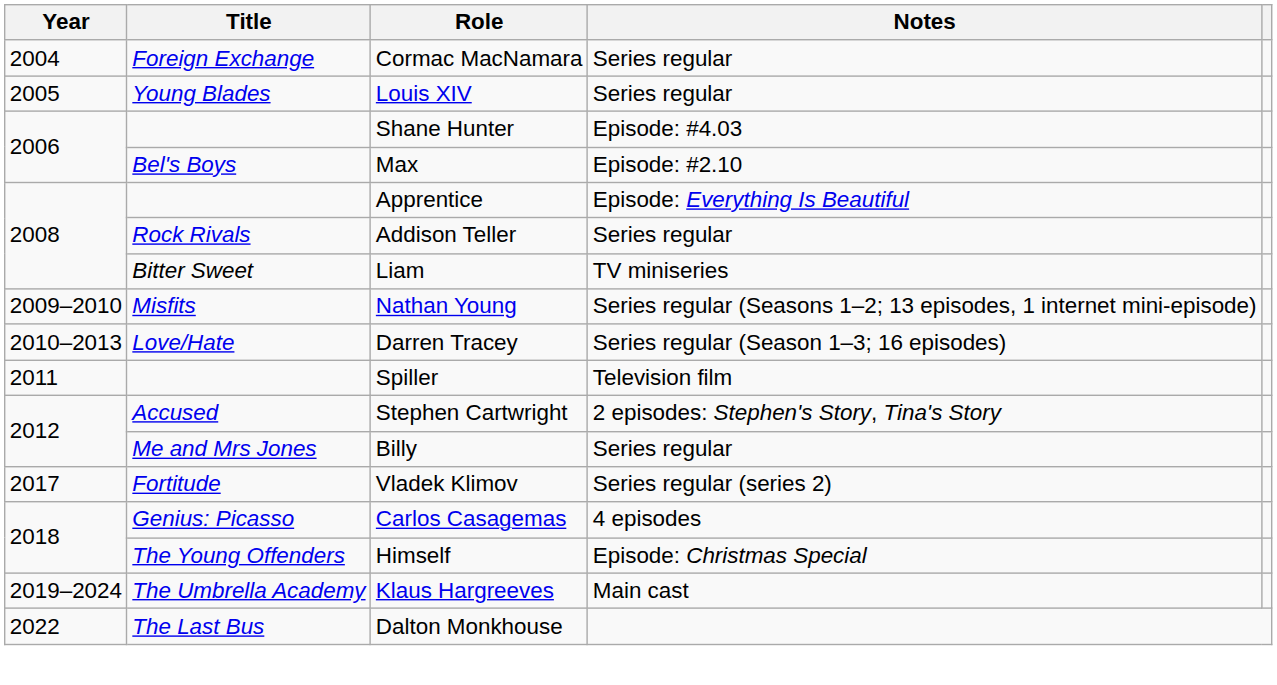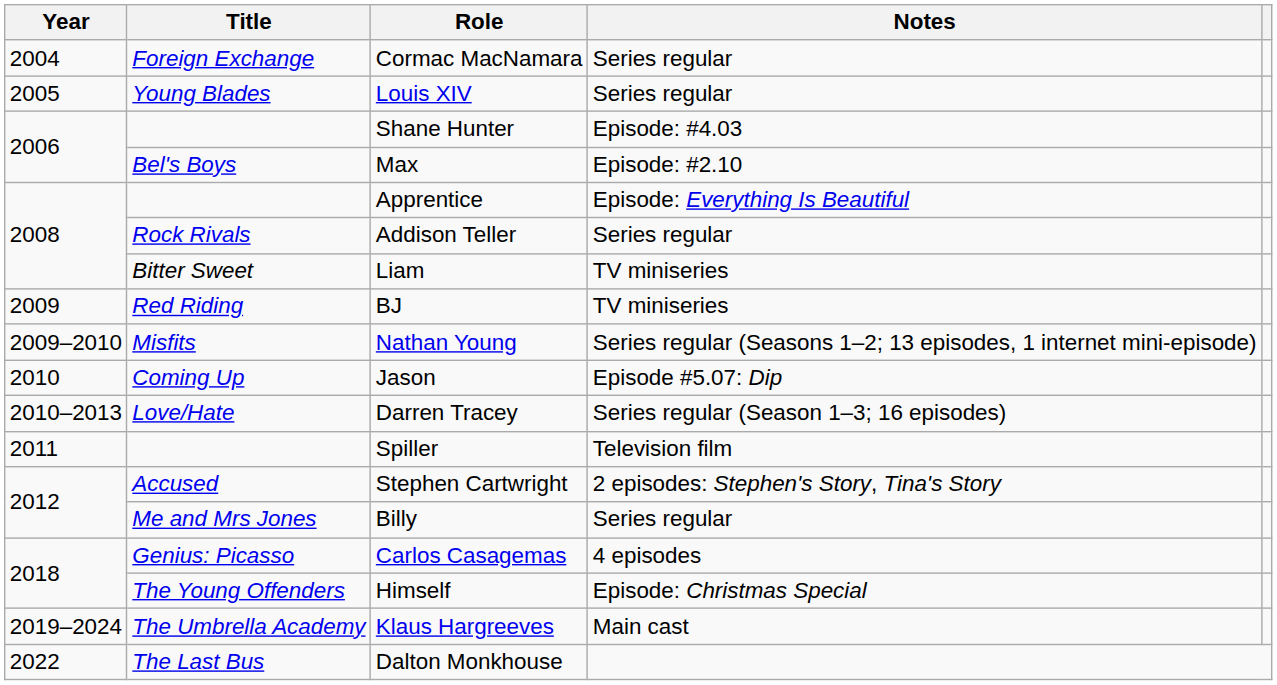 <table class="wikitable sortable">
 <tr>
 <th>Year</th>
 <th>Title</th>
 <th>Role</th>
 <th class = "unsortable">Notes</th>
 <th class="unsortable"></th>
 </tr>
 <tr>
 <td>2004</td>
 <td><em><a href='#'>Foreign Exchange</a></em></td>
 <td>Cormac MacNamara</td>
 <td>Series regular</td>
 <td></td>
 </tr>
 <tr>
 <td>2005</td>
 <td><em><a href='#'>Young Blades</a></em></td>
 <td><a href='#'>Louis XIV</a></td>
 <td>Series regular</td>
 <td></td>
 </tr>
 <tr>
 <td rowspan="2">2006</td>
 <td><em></em></td>
 <td>Shane Hunter</td>
 <td>Episode: #4.03</td>
 <td></td>
 </tr>
 <tr>
 <td><em><a href='#'>Bel's Boys</a></em></td>
 <td>Max</td>
 <td>Episode: #2.10</td>
 <td></td>
 </tr>
 <tr>
 <td rowspan="3">2008</td>
 <td><em></em></td>
 <td>Apprentice</td>
 <td>Episode: <a href='#'><em>Everything Is Beautiful</em></a></td>
 <td></td>
 </tr>
 <tr>
 <td><em><a href='#'>Rock Rivals</a></em></td>
 <td>Addison Teller</td>
 <td>Series regular</td>
 <td></td>
 </tr>
 <tr>
 <td><em>Bitter Sweet</em></td>
 <td>Liam</td>
 <td>TV miniseries</td>
 <td></td>
 </tr>
 <tr>
+<td>2009</td>
+<td><em><a href='#'>Red Riding</a></em></td>
+<td>BJ</td>
+<td>TV miniseries</td>
+<td></td>
+</tr>
+<tr>
 <td>2009–2010</td>
 <td><em><a href='#'>Misfits</a></em></td>
 <td><a href='#'>Nathan Young</a></td>
 <td>Series regular (Seasons 1–2; 13 episodes, 1 internet mini-episode)</td>
+<td></td>
+</tr>
+<tr>
+<td>2010</td>
+<td><em><a href='#'>Coming Up</a></em></td>
+<td>Jason</td>
+<td>Episode #5.07: <em>Dip</em></td>
 <td></td>
 </tr>
 <tr>
 <td>2010–2013</td>
 <td><em><a href='#'>Love/Hate</a></em></td>
 <td>Darren Tracey</td>
 <td>Series regular (Season 1–3; 16 episodes)</td>
 <td></td>
 </tr>
 <tr>
 <td>2011</td>
 <td><em></em></td>
 <td>Spiller</td>
 <td>Television film</td>
 <td></td>
 </tr>
 <tr>
 <td rowspan="2">2012</td>
 <td><em><a href='#'>Accused</a></em></td>
 <td>Stephen Cartwright</td>
 <td>2 episodes: <em>Stephen's Story</em>, <em>Tina's Story</em></td>
 <td></td>
 </tr>
 <tr>
 <td><em><a href='#'>Me and Mrs Jones</a></em></td>
 <td>Billy</td>
 <td>Series regular</td>
 <td></td>
 </tr>
 <tr>
-<td>2017</td>
-<td><em><a href='#'>Fortitude</a></em></td>
-<td>Vladek Klimov</td>
-<td>Series regular (series 2)</td>
-<td></td>
-</tr>
-<tr>
 <td rowspan="2">2018</td>
 <td><em><a href='#'>Genius: Picasso</a></em></td>
 <td><a href='#'>Carlos Casagemas</a></td>
 <td>4 episodes</td>
 <td></td>
 </tr>
 <tr>
 <td><em><a href='#'>The Young Offenders</a></em></td>
 <td>Himself</td>
 <td>Episode: <em>Christmas Special</em></td>
 <td></td>
 </tr>
 <tr>
 <td>2019–2024</td>
 <td><em><a href='#'>The Umbrella Academy</a></em></td>
 <td><a href='#'>Klaus Hargreeves</a></td>
 <td>Main cast</td>
 <td></td>
 </tr>
 <tr>
 <td>2022</td>
 <td><em><a href='#'>The Last Bus</a></em></td>
 <td>Dalton Monkhouse</td>
 </tr>
 </table>
